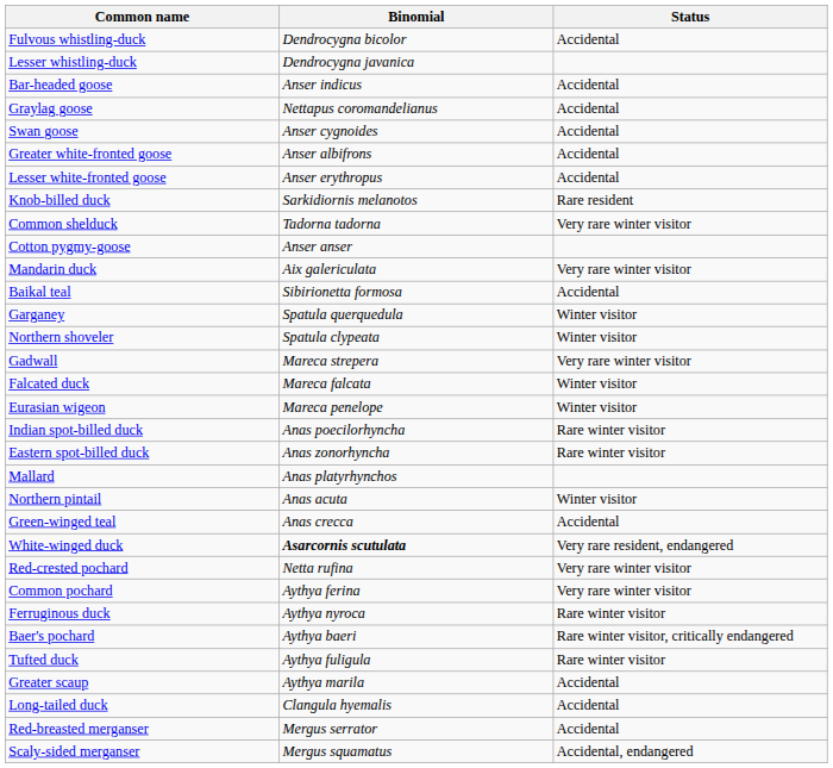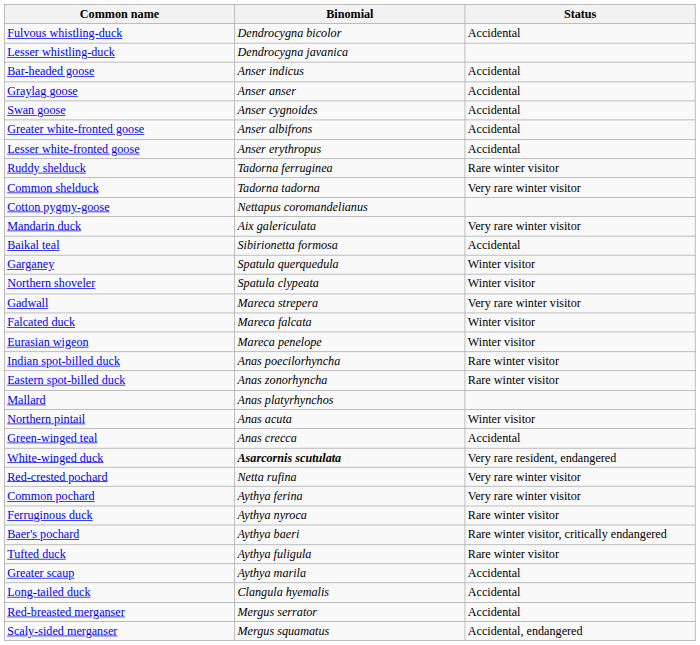 <table width=72% class="wikitable">
 <tr>
 <th width=24%>Common name</th>
 <th width=24%>Binomial</th>
 <th width=24%>Status</th>
 </tr>
 <tr>
 <td><a href='#'>Fulvous whistling-duck</a></td>
 <td><em>Dendrocygna bicolor</em></td>
 <td>Accidental</td>
 </tr>
 <tr>
 <td><a href='#'>Lesser whistling-duck</a></td>
 <td><em>Dendrocygna javanica</em></td>
 <td></td>
 </tr>
 <tr>
 <td><a href='#'>Bar-headed goose</a></td>
 <td><em>Anser indicus</em></td>
 <td>Accidental</td>
 </tr>
 <tr>
 <td><a href='#'>Graylag goose</a></td>
-<td><em>Nettapus coromandelianus</em></td>
+<td><em>Anser anser</em></td>
 <td>Accidental</td>
 </tr>
 <tr>
 <td><a href='#'>Swan goose</a></td>
 <td><em>Anser cygnoides</em></td>
 <td>Accidental</td>
 </tr>
 <tr>
 <td><a href='#'>Greater white-fronted goose</a></td>
 <td><em>Anser albifrons</em></td>
 <td>Accidental</td>
 </tr>
 <tr>
 <td><a href='#'>Lesser white-fronted goose</a></td>
 <td><em>Anser erythropus</em></td>
 <td>Accidental</td>
 </tr>
 <tr>
-<td><a href='#'>Knob-billed duck</a></td>
-<td><em>Sarkidiornis melanotos</em></td>
-<td>Rare resident</td>
+<td><a href='#'>Ruddy shelduck</a></td>
+<td><em>Tadorna ferruginea</em></td>
+<td>Rare winter visitor</td>
 </tr>
 <tr>
 <td><a href='#'>Common shelduck</a></td>
 <td><em>Tadorna tadorna</em></td>
 <td>Very rare winter visitor</td>
 </tr>
 <tr>
 <td><a href='#'>Cotton pygmy-goose</a></td>
-<td><em>Anser anser</em></td>
+<td><em>Nettapus coromandelianus</em></td>
 <td></td>
 </tr>
 <tr>
 <td><a href='#'>Mandarin duck</a></td>
 <td><em>Aix galericulata</em></td>
 <td>Very rare winter visitor</td>
 </tr>
 <tr>
 <td><a href='#'>Baikal teal</a></td>
 <td><em>Sibirionetta formosa</em></td>
 <td>Accidental</td>
 </tr>
 <tr>
 <td><a href='#'>Garganey</a></td>
 <td><em>Spatula querquedula</em></td>
 <td>Winter visitor</td>
 </tr>
 <tr>
 <td><a href='#'>Northern shoveler</a></td>
 <td><em>Spatula clypeata</em></td>
 <td>Winter visitor</td>
 </tr>
 <tr>
 <td><a href='#'>Gadwall</a></td>
 <td><em>Mareca strepera</em></td>
 <td>Very rare winter visitor</td>
 </tr>
 <tr>
 <td><a href='#'>Falcated duck</a></td>
 <td><em>Mareca falcata</em></td>
 <td>Winter visitor</td>
 </tr>
 <tr>
 <td><a href='#'>Eurasian wigeon</a></td>
 <td><em>Mareca penelope</em></td>
 <td>Winter visitor</td>
 </tr>
 <tr>
 <td><a href='#'>Indian spot-billed duck</a></td>
 <td><em>Anas poecilorhyncha</em></td>
 <td>Rare winter visitor</td>
 </tr>
 <tr>
 <td><a href='#'>Eastern spot-billed duck</a></td>
 <td><em>Anas zonorhyncha</em></td>
 <td>Rare winter visitor</td>
 </tr>
 <tr>
 <td><a href='#'>Mallard</a></td>
 <td><em>Anas platyrhynchos</em></td>
 <td></td>
 </tr>
 <tr>
 <td><a href='#'>Northern pintail</a></td>
 <td><em>Anas acuta</em></td>
 <td>Winter visitor</td>
 </tr>
 <tr>
 <td><a href='#'>Green-winged teal</a></td>
 <td><em>Anas crecca</em></td>
 <td>Accidental</td>
 </tr>
 <tr>
 <td><a href='#'>White-winged duck</a></td>
 <td><strong><em>Asarcornis scutulata</em></strong></td>
 <td>Very rare resident, endangered</td>
 </tr>
 <tr>
 <td><a href='#'>Red-crested pochard</a></td>
 <td><em>Netta rufina</em></td>
 <td>Very rare winter visitor</td>
 </tr>
 <tr>
 <td><a href='#'>Common pochard</a></td>
 <td><em>Aythya ferina</em></td>
 <td>Very rare winter visitor</td>
 </tr>
 <tr>
 <td><a href='#'>Ferruginous duck</a></td>
 <td><em>Aythya nyroca</em></td>
 <td>Rare winter visitor</td>
 </tr>
 <tr>
 <td><a href='#'>Baer's pochard</a></td>
 <td><em>Aythya baeri</em></td>
 <td>Rare winter visitor, critically endangered</td>
 </tr>
 <tr>
 <td><a href='#'>Tufted duck</a></td>
 <td><em>Aythya fuligula</em></td>
 <td>Rare winter visitor</td>
 </tr>
 <tr>
 <td><a href='#'>Greater scaup</a></td>
 <td><em>Aythya marila</em></td>
 <td>Accidental</td>
 </tr>
 <tr>
 <td><a href='#'>Long-tailed duck</a></td>
 <td><em>Clangula hyemalis</em></td>
 <td>Accidental</td>
 </tr>
 <tr>
 <td><a href='#'>Red-breasted merganser</a></td>
 <td><em>Mergus serrator</em></td>
 <td>Accidental</td>
 </tr>
 <tr>
 <td><a href='#'>Scaly-sided merganser</a></td>
 <td><em>Mergus squamatus</em></td>
 <td>Accidental, endangered</td>
 </tr>
 </table>
